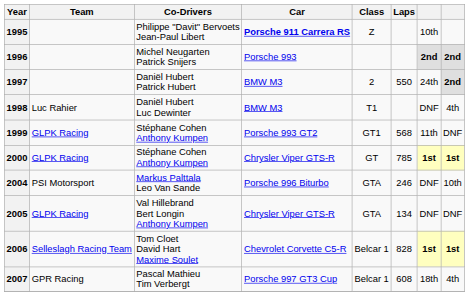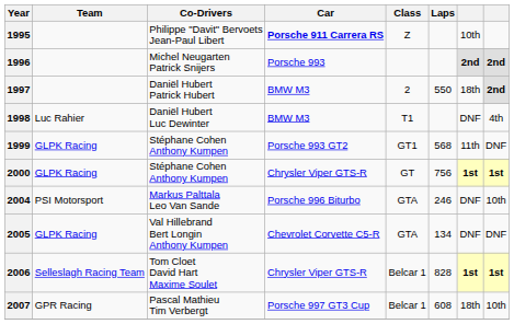 <table class="wikitable" style="text-align:center; font-size:90%">
 <tr>
 <th>Year</th>
 <th>Team</th>
 <th>Co-Drivers</th>
 <th>Car</th>
 <th>Class</th>
 <th>Laps</th>
 <th></th>
 <th></th>
 </tr>
 <tr>
 <th>1995</th>
 <td align="left"></td>
 <td align="left"> Philippe "Davit" Bervoets<br> Jean-Paul Libert</td>
 <td align="left"><strong><a href='#'>Porsche 911 Carrera RS</a></strong></td>
 <td>Z</td>
 <td></td>
 <td>10th</td>
 <td></td>
 </tr>
 <tr>
 <th>1996</th>
 <td align="left"></td>
 <td align="left"> Michel Neugarten<br> Patrick Snijers</td>
 <td align="left"><a href='#'>Porsche 993</a></td>
 <td></td>
 <td></td>
 <th style="background:#DFDFDF;">2nd</th>
 <th style="background:#DFDFDF;">2nd</th>
 </tr>
 <tr>
 <th>1997</th>
 <td align="left"></td>
 <td align="left"> Daniël Hubert<br> Patrick Hubert</td>
 <td align="left"><a href='#'>BMW M3</a></td>
 <td>2</td>
 <td>550</td>
-<td>24th</td>
+<td>18th</td>
 <th style="background:#DFDFDF;">2nd</th>
 </tr>
 <tr>
 <th>1998</th>
 <td align="left"> Luc Rahier</td>
 <td align="left"> Daniël Hubert<br> Luc Dewinter</td>
 <td align="left"><a href='#'>BMW M3</a></td>
 <td>T1</td>
 <td></td>
 <td>DNF</td>
 <td>4th</td>
 </tr>
 <tr>
 <th>1999</th>
 <td align="left"> <a href='#'>GLPK Racing</a></td>
 <td align="left"> Stéphane Cohen<br> <a href='#'>Anthony Kumpen</a></td>
 <td align="left"><a href='#'>Porsche 993 GT2</a></td>
 <td>GT1</td>
 <td>568</td>
 <td>11th</td>
 <td>DNF</td>
 </tr>
 <tr>
 <th>2000</th>
 <td align="left"> <a href='#'>GLPK Racing</a></td>
 <td align="left"> Stéphane Cohen<br> <a href='#'>Anthony Kumpen</a></td>
 <td align="left"><a href='#'>Chrysler Viper GTS-R</a></td>
 <td>GT</td>
-<td>785</td>
+<td>756</td>
 <th style="background:#FFFFBF;">1st</th>
 <th style="background:#FFFFBF;">1st</th>
 </tr>
 <tr>
 <th>2004</th>
 <td align="left"> PSI Motorsport</td>
 <td align="left"> <a href='#'>Markus Palttala</a><br> Leo Van Sande</td>
 <td align="left"><a href='#'>Porsche 996 Biturbo</a></td>
 <td>GTA</td>
 <td>246</td>
 <td>DNF</td>
 <td>10th</td>
 </tr>
 <tr>
 <th>2005</th>
 <td align="left"> <a href='#'>GLPK Racing</a></td>
 <td align="left"> Val Hillebrand<br> Bert Longin<br> <a href='#'>Anthony Kumpen</a></td>
-<td align="left"><a href='#'>Chrysler Viper GTS-R</a></td>
+<td align="left"><a href='#'>Chevrolet Corvette C5-R</a></td>
 <td>GTA</td>
 <td>134</td>
 <td>DNF</td>
 <td>DNF</td>
 </tr>
 <tr>
 <th>2006</th>
 <td align="left"> <a href='#'>Selleslagh Racing Team</a></td>
 <td align="left"> Tom Cloet<br> David Hart<br> <a href='#'>Maxime Soulet</a><br></td>
-<td align="left"><a href='#'>Chevrolet Corvette C5-R</a></td>
+<td align="left"><a href='#'>Chrysler Viper GTS-R</a></td>
 <td>Belcar 1</td>
 <td>828</td>
 <th style="background:#FFFFBF;">1st</th>
 <th style="background:#FFFFBF;">1st</th>
 </tr>
 <tr>
 <th>2007</th>
 <td align="left"> GPR Racing</td>
 <td align="left"> Pascal Mathieu<br> Tim Verbergt<br></td>
 <td align="left"><a href='#'>Porsche 997 GT3 Cup</a></td>
 <td>Belcar 1</td>
 <td>608</td>
 <td>18th</td>
-<td>4th</td>
+<td>10th</td>
 </tr>
 <tr>
 </tr>
 </table>
